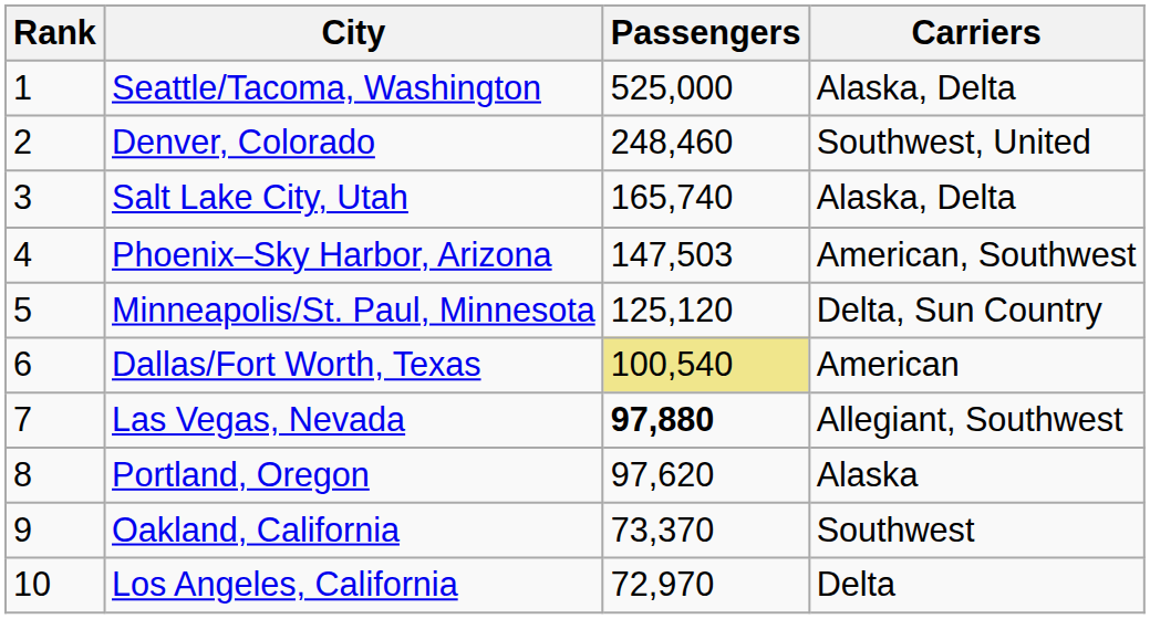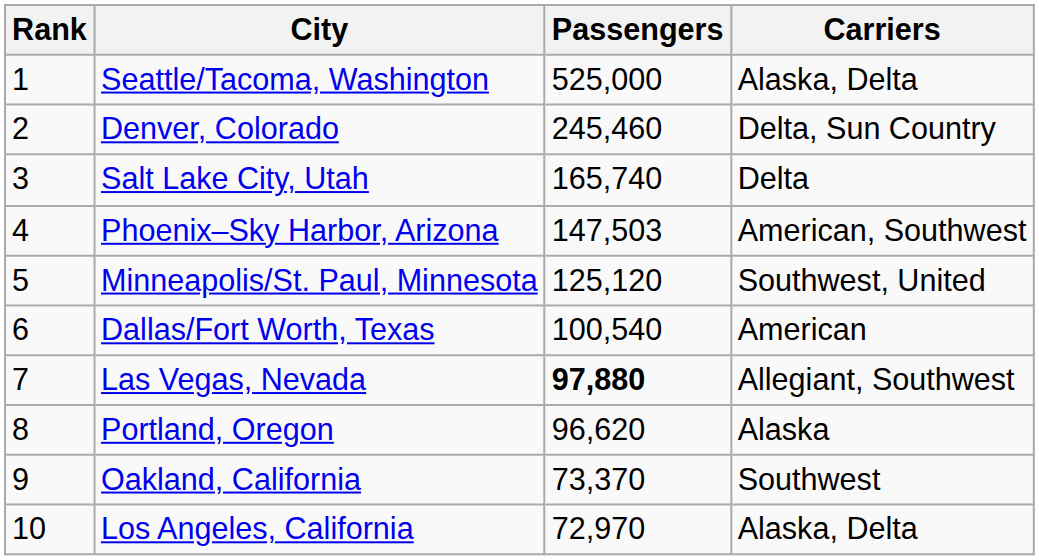 <table class="wikitable sortable" style="font-size: 96%">
 <tr>
 <th>Rank</th>
 <th>City</th>
 <th>Passengers</th>
 <th>Carriers</th>
 </tr>
 <tr>
 <td>1</td>
 <td> <a href='#'>Seattle/Tacoma, Washington</a></td>
 <td>525,000</td>
 <td>Alaska, Delta</td>
 </tr>
 <tr>
 <td>2</td>
 <td> <a href='#'>Denver, Colorado</a></td>
-<td>248,460</td>
-<td>Southwest, United</td>
+<td>245,460</td>
+<td>Delta, Sun Country</td>
 </tr>
 <tr>
 <td>3</td>
 <td> <a href='#'>Salt Lake City, Utah</a></td>
 <td>165,740</td>
-<td>Alaska, Delta</td>
+<td>Delta</td>
 </tr>
 <tr>
 <td>4</td>
 <td> <a href='#'>Phoenix–Sky Harbor, Arizona</a></td>
 <td>147,503</td>
 <td>American, Southwest</td>
 </tr>
 <tr>
 <td>5</td>
 <td> <a href='#'>Minneapolis/St. Paul, Minnesota</a></td>
 <td>125,120</td>
-<td>Delta, Sun Country</td>
+<td>Southwest, United</td>
 </tr>
 <tr>
 <td>6</td>
 <td> <a href='#'>Dallas/Fort Worth, Texas</a></td>
-<td style="background: khaki;">100,540</td>
+<td>100,540</td>
 <td>American</td>
 </tr>
 <tr>
 <td>7</td>
 <td> <a href='#'>Las Vegas, Nevada</a></td>
 <td><strong>97,880</strong></td>
 <td>Allegiant, Southwest</td>
 </tr>
 <tr>
 <td>8</td>
 <td> <a href='#'>Portland, Oregon</a></td>
-<td>97,620</td>
+<td>96,620</td>
 <td>Alaska</td>
 </tr>
 <tr>
 <td>9</td>
 <td> <a href='#'>Oakland, California</a></td>
 <td>73,370</td>
 <td>Southwest</td>
 </tr>
 <tr>
 <td>10</td>
 <td> <a href='#'>Los Angeles, California</a></td>
 <td>72,970</td>
-<td>Delta</td>
+<td>Alaska, Delta</td>
 </tr>
 </table>
